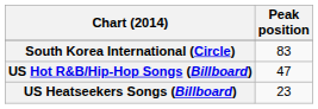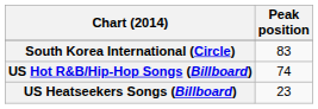 <table class="wikitable sortable plainrowheaders" style="text-align:center">
 <tr>
 <th scope="col">Chart (2014)</th>
 <th scope="col">Peak<br>position</th>
 </tr>
 <tr>
 </tr>
 <tr>
 <th scope="row">South Korea International (<a href='#'>Circle</a>)</th>
 <td>83</td>
 </tr>
 <tr>
 <th scope="row">US <a href='#'>Hot R&B/Hip-Hop Songs</a> (<em><a href='#'>Billboard</a></em>)</th>
-<td>47</td>
+<td>74</td>
 </tr>
 <tr>
 <th scope="row">US Heatseekers Songs (<em><a href='#'>Billboard</a></em>)</th>
 <td>23</td>
 </tr>
 </table>
